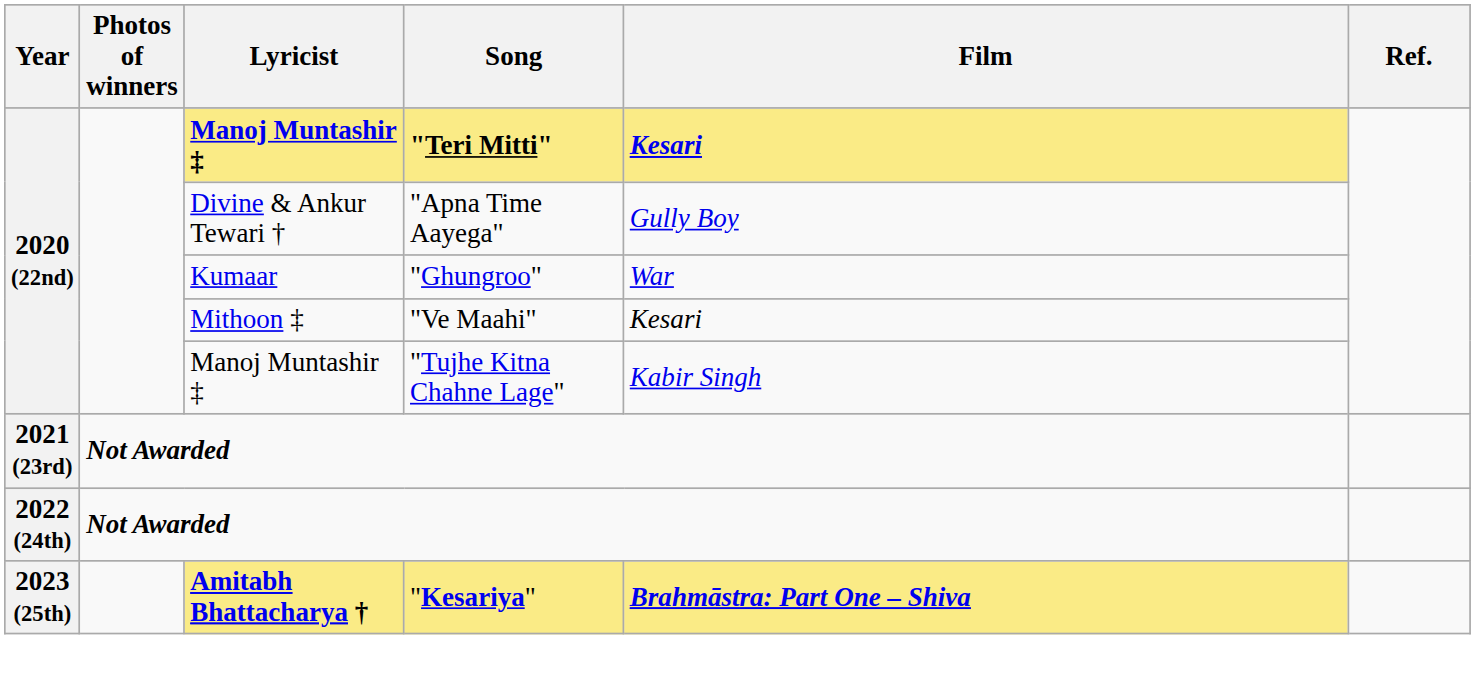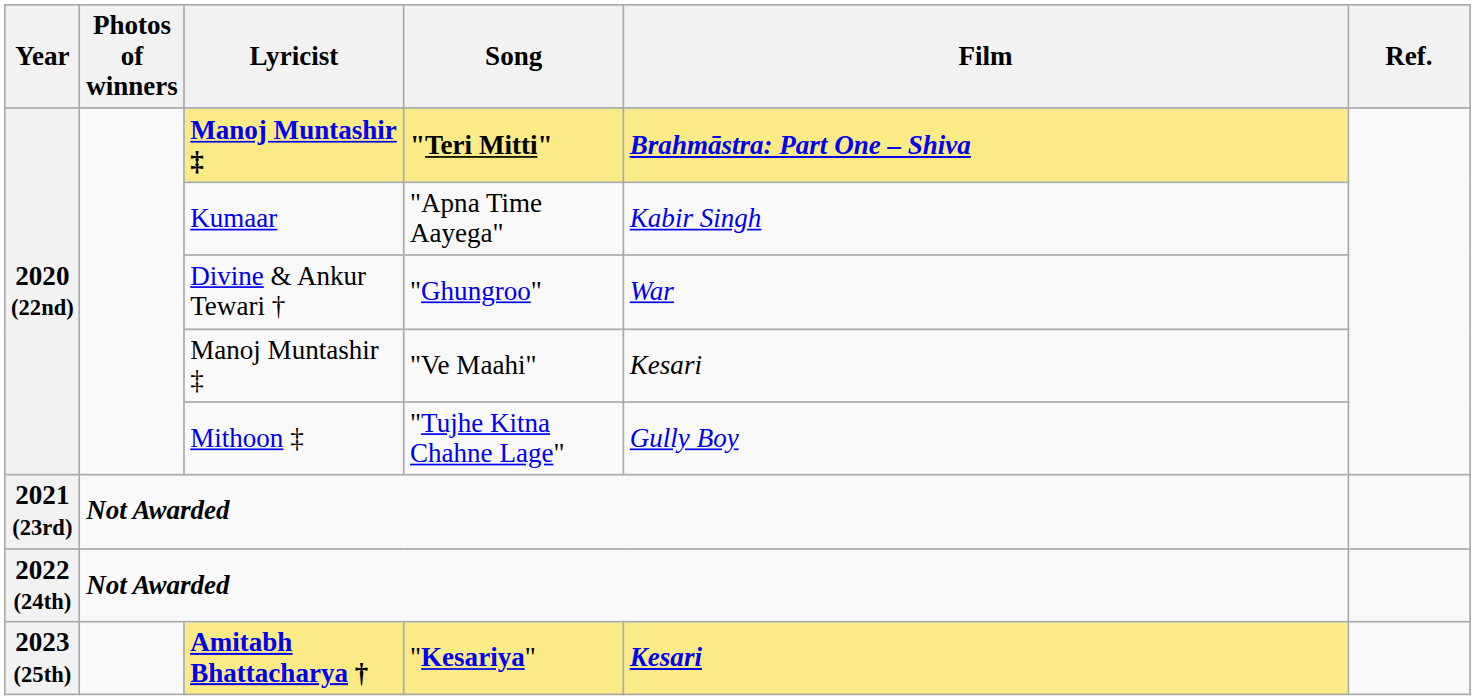 <table class="wikitable sortable" style="text-align:left;">
 <tr>
 <th scope="col" style="width:3%; text-align:center;">Year</th>
 <th scope="col" style="width:3%;text-align:center;">Photos of winners</th>
 <th scope="col" style="width:15%;text-align:center;">Lyricist</th>
 <th scope="col" style="width:15%;text-align:center;">Song</th>
 <th>Film</th>
 <th>Ref.</th>
 </tr>
 <tr>
 <th rowspan="5" scope="row" style="text-align:center">2020<br><small>(</small><small>22nd)</small></th>
 <td rowspan="5" style="text-align:center"></td>
 <td style="background:#FAEB86;"><a href='#'><strong>Manoj Muntashir</strong></a> <strong>‡</strong></td>
 <td style="background:#FAEB86;"><strong>"<u>Teri Mitti</u>"</strong></td>
-<td style="background:#FAEB86;"><a href='#'><strong><em><u>Kesari</u></em></strong></a></td>
+<td style="background:#FAEB86;"><a href='#'><strong><em><u>Brahmāstra: Part One – Shiva</u></em></strong></a></td>
 <td rowspan="5"></td>
 </tr>
 <tr>
-<td><a href='#'>Divine</a> & Ankur Tewari †</td>
+<td><a href='#'>Kumaar</a></td>
 <td>"Apna Time Aayega"</td>
-<td><a href='#'><em>Gully Boy</em></a></td>
+<td><a href='#'><em>Kabir Singh</em></a></td>
 </tr>
 <tr>
-<td><a href='#'>Kumaar</a></td>
+<td><a href='#'>Divine</a> & Ankur Tewari †</td>
 <td>"<a href='#'>Ghungroo</a>"</td>
 <td><a href='#'><em>War</em></a></td>
 </tr>
 <tr>
-<td><a href='#'>Mithoon</a> ‡</td>
+<td>Manoj Muntashir ‡</td>
 <td>"Ve Maahi"</td>
 <td><em>Kesari</em></td>
 </tr>
 <tr>
-<td>Manoj Muntashir ‡</td>
+<td><a href='#'>Mithoon</a> ‡</td>
 <td>"<a href='#'>Tujhe Kitna Chahne Lage</a>"</td>
-<td><a href='#'><em>Kabir Singh</em></a></td>
+<td><a href='#'><em>Gully Boy</em></a></td>
 </tr>
 <tr>
 <th>2021<br><small>(</small><small>23rd)</small></th>
 <td colspan="4"><strong><em>Not Awarded</em></strong></td>
 <td></td>
 </tr>
 <tr>
 <th>2022<br><small>(</small><small>24th)</small></th>
 <td colspan="4"><strong><em>Not Awarded</em></strong></td>
 <td></td>
 </tr>
 <tr>
 <th scope="row" style="text-align:center">2023<br><small>(</small><small>25th)</small></th>
 <td></td>
 <td style="background:#FAEB86;"><a href='#'><strong><u>Amitabh Bhattacharya</u></strong></a> <strong>†</strong></td>
 <td style="background:#FAEB86;">"<a href='#'><strong>Kesariya</strong></a>"</td>
-<td style="background:#FAEB86;"><a href='#'><strong><em><u>Brahmāstra: Part One – Shiva</u></em></strong></a></td>
+<td style="background:#FAEB86;"><a href='#'><strong><em><u>Kesari</u></em></strong></a></td>
 <td></td>
 </tr>
 </table>
